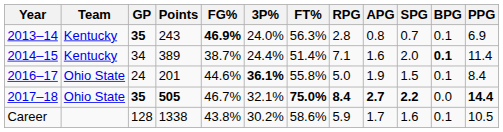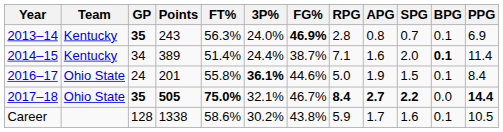 <table class="wikitable">
 <tr>
 <th>Year</th>
 <th>Team</th>
 <th>GP</th>
 <th>Points</th>
+<th>FT%</th>
+<th>3P%</th>
 <th>FG%</th>
-<th>3P%</th>
-<th>FT%</th>
 <th>RPG</th>
 <th>APG</th>
 <th>SPG</th>
 <th>BPG</th>
 <th>PPG</th>
 </tr>
 <tr>
 <td><a href='#'>2013–14</a></td>
 <td><a href='#'>Kentucky</a></td>
 <td><strong>35</strong></td>
 <td>243</td>
+<td>56.3%</td>
+<td>24.0%</td>
 <td><strong>46.9%</strong></td>
-<td>24.0%</td>
-<td>56.3%</td>
 <td>2.8</td>
 <td>0.8</td>
 <td>0.7</td>
 <td>0.1</td>
 <td>6.9</td>
 </tr>
 <tr>
 <td><a href='#'>2014–15</a></td>
 <td><a href='#'>Kentucky</a></td>
 <td>34</td>
 <td>389</td>
+<td>51.4%</td>
+<td>24.4%</td>
 <td>38.7%</td>
-<td>24.4%</td>
-<td>51.4%</td>
 <td>7.1</td>
 <td>1.6</td>
 <td>2.0</td>
 <td><strong>0.1</strong></td>
 <td>11.4</td>
 </tr>
 <tr>
 <td><a href='#'>2016–17</a></td>
 <td><a href='#'>Ohio State</a></td>
 <td>24</td>
 <td>201</td>
+<td>55.8%</td>
+<td><strong>36.1%</strong></td>
 <td>44.6%</td>
-<td><strong>36.1%</strong></td>
-<td>55.8%</td>
 <td>5.0</td>
 <td>1.9</td>
 <td>1.5</td>
 <td>0.1</td>
 <td>8.4</td>
 </tr>
 <tr>
 <td><a href='#'>2017–18</a></td>
 <td><a href='#'>Ohio State</a></td>
 <td><strong>35</strong></td>
 <td><strong>505</strong></td>
+<td><strong>75.0%</strong></td>
+<td>32.1%</td>
 <td>46.7%</td>
-<td>32.1%</td>
-<td><strong>75.0%</strong></td>
 <td><strong>8.4</strong></td>
 <td><strong>2.7</strong></td>
 <td><strong>2.2</strong></td>
 <td>0.0</td>
 <td><strong>14.4</strong></td>
 </tr>
 <tr>
 <td>Career</td>
 <td></td>
 <td>128</td>
 <td>1338</td>
+<td>58.6%</td>
+<td>30.2%</td>
 <td>43.8%</td>
-<td>30.2%</td>
-<td>58.6%</td>
 <td>5.9</td>
 <td>1.7</td>
 <td>1.6</td>
 <td>0.1</td>
 <td>10.5</td>
 </tr>
 </table>
